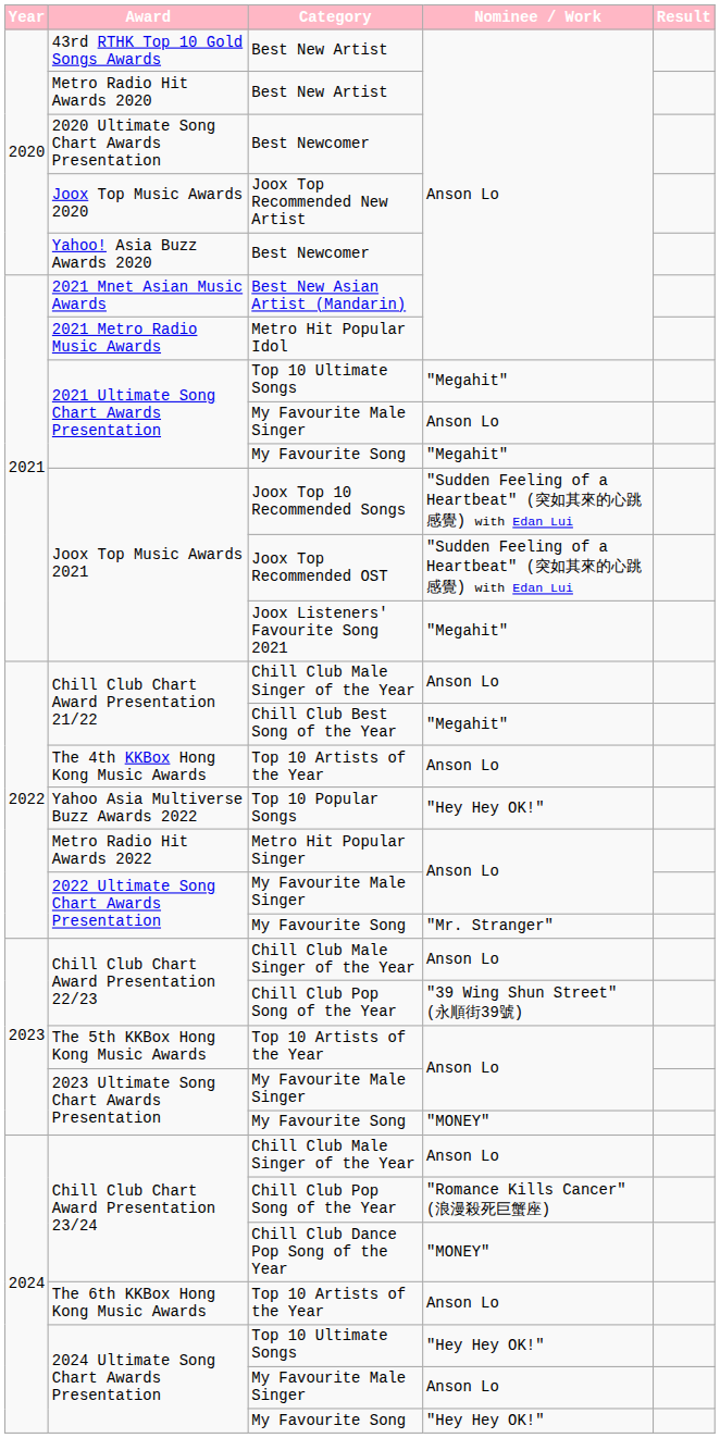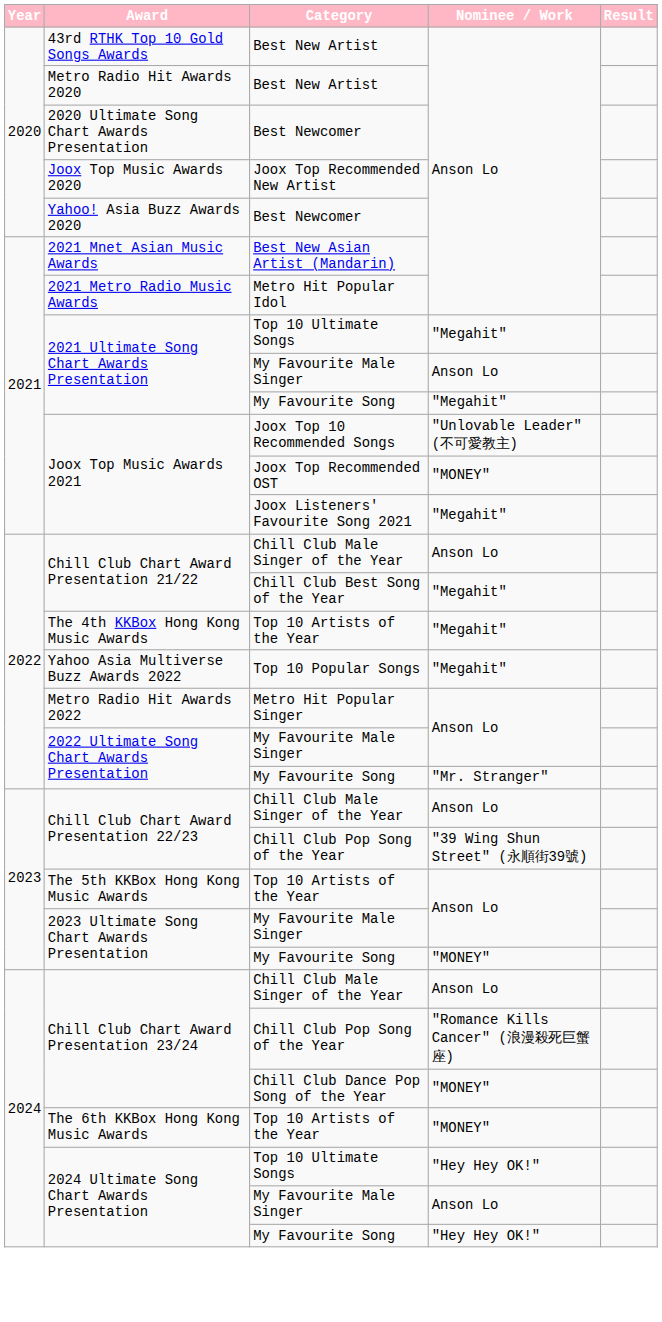 <table class="wikitable">
 <tr style="background:#FFB7C5; color: white; font-weight:bold; text-align:center;">
 <td>Year</td>
 <td>Award</td>
 <td>Category</td>
 <td>Nominee / Work</td>
 <td>Result</td>
 </tr>
 <tr>
 <td rowspan="5">2020</td>
 <td>43rd <a href='#'>RTHK Top 10 Gold Songs Awards</a></td>
 <td>Best New Artist</td>
 <td rowspan="7">Anson Lo</td>
 <td></td>
 </tr>
 <tr>
 <td>Metro Radio Hit Awards 2020</td>
 <td>Best New Artist</td>
 <td></td>
 </tr>
 <tr>
 <td>2020 Ultimate Song Chart Awards Presentation</td>
 <td>Best Newcomer</td>
 <td></td>
 </tr>
 <tr>
 <td><a href='#'>Joox</a> Top Music Awards 2020</td>
 <td>Joox Top Recommended New Artist</td>
 <td></td>
 </tr>
 <tr>
 <td><a href='#'>Yahoo!</a> Asia Buzz Awards 2020</td>
 <td>Best Newcomer</td>
 <td></td>
 </tr>
 <tr>
 <td rowspan="8">2021</td>
 <td><a href='#'>2021 Mnet Asian Music Awards</a></td>
 <td><a href='#'>Best New Asian Artist (Mandarin)</a></td>
 <td></td>
 </tr>
 <tr>
 <td><a href='#'>2021 Metro Radio Music Awards</a></td>
 <td>Metro Hit Popular Idol</td>
 <td></td>
 </tr>
 <tr>
 <td rowspan="3"><a href='#'>2021 Ultimate Song Chart Awards Presentation</a></td>
 <td>Top 10 Ultimate Songs</td>
 <td>"Megahit"</td>
 <td></td>
 </tr>
 <tr>
 <td>My Favourite Male Singer</td>
 <td>Anson Lo</td>
 <td></td>
 </tr>
 <tr>
 <td>My Favourite Song</td>
 <td>"Megahit"</td>
 <td></td>
 </tr>
 <tr>
 <td rowspan="3">Joox Top Music Awards 2021</td>
 <td>Joox Top 10 Recommended Songs</td>
-<td>"Sudden Feeling of a Heartbeat" (突如其來的心跳感覺) <small>with <a href='#'>Edan Lui</a></small></td>
+<td>"Unlovable Leader" (不可愛教主)</td>
 <td></td>
 </tr>
 <tr>
 <td>Joox Top Recommended OST</td>
-<td>"Sudden Feeling of a Heartbeat" (突如其來的心跳感覺) <small>with <a href='#'>Edan Lui</a></small></td>
+<td>"MONEY"</td>
 <td></td>
 </tr>
 <tr>
 <td>Joox Listeners' Favourite Song 2021</td>
 <td>"Megahit"</td>
 <td></td>
 </tr>
 <tr>
 <td rowspan="7">2022</td>
 <td rowspan="2">Chill Club Chart Award Presentation 21/22</td>
 <td>Chill Club Male Singer of the Year</td>
 <td>Anson Lo</td>
 <td></td>
 </tr>
 <tr>
 <td>Chill Club Best Song of the Year</td>
 <td>"Megahit"</td>
 <td></td>
 </tr>
 <tr>
 <td>The 4th <a href='#'>KKBox</a> Hong Kong Music Awards</td>
 <td>Top 10 Artists of the Year</td>
-<td>Anson Lo</td>
+<td>"Megahit"</td>
 <td></td>
 </tr>
 <tr>
 <td>Yahoo Asia Multiverse Buzz Awards 2022</td>
 <td>Top 10 Popular Songs</td>
-<td>"Hey Hey OK!"</td>
+<td>"Megahit"</td>
 <td></td>
 </tr>
 <tr>
 <td>Metro Radio Hit Awards 2022</td>
 <td>Metro Hit Popular Singer</td>
 <td rowspan="2">Anson Lo</td>
 <td></td>
 </tr>
 <tr>
 <td rowspan="2"><a href='#'>2022 Ultimate Song Chart Awards Presentation</a></td>
 <td>My Favourite Male Singer</td>
 <td></td>
 </tr>
 <tr>
 <td>My Favourite Song</td>
 <td>"Mr. Stranger"</td>
 <td></td>
 </tr>
 <tr>
 <td rowspan="5">2023</td>
 <td rowspan="2">Chill Club Chart Award Presentation 22/23</td>
 <td>Chill Club Male Singer of the Year</td>
 <td>Anson Lo</td>
 <td></td>
 </tr>
 <tr>
 <td>Chill Club Pop Song of the Year</td>
 <td>"39 Wing Shun Street" (永順街39號)</td>
 <td></td>
 </tr>
 <tr>
 <td>The 5th KKBox Hong Kong Music Awards</td>
 <td>Top 10 Artists of the Year</td>
 <td rowspan="2">Anson Lo</td>
 <td></td>
 </tr>
 <tr>
 <td rowspan="2">2023 Ultimate Song Chart Awards Presentation</td>
 <td>My Favourite Male Singer</td>
 <td></td>
 </tr>
 <tr>
 <td>My Favourite Song</td>
 <td>"MONEY"</td>
 <td></td>
 </tr>
 <tr>
 <td rowspan="7">2024</td>
 <td rowspan="3">Chill Club Chart Award Presentation 23/24</td>
 <td>Chill Club Male Singer of the Year</td>
 <td>Anson Lo</td>
 <td></td>
 </tr>
 <tr>
 <td>Chill Club Pop Song of the Year</td>
 <td>"Romance Kills Cancer" (浪漫殺死巨蟹座)</td>
 <td></td>
 </tr>
 <tr>
 <td>Chill Club Dance Pop Song of the Year</td>
 <td>"MONEY"</td>
 <td></td>
 </tr>
 <tr>
 <td>The 6th KKBox Hong Kong Music Awards</td>
 <td>Top 10 Artists of the Year</td>
-<td>Anson Lo</td>
+<td>"MONEY"</td>
 <td></td>
 </tr>
 <tr>
 <td rowspan="3">2024 Ultimate Song Chart Awards Presentation</td>
 <td>Top 10 Ultimate Songs</td>
 <td>"Hey Hey OK!"</td>
 <td></td>
 </tr>
 <tr>
 <td>My Favourite Male Singer</td>
 <td>Anson Lo</td>
 <td></td>
 </tr>
 <tr>
 <td>My Favourite Song</td>
 <td>"Hey Hey OK!"</td>
 <td></td>
 </tr>
 </table>
